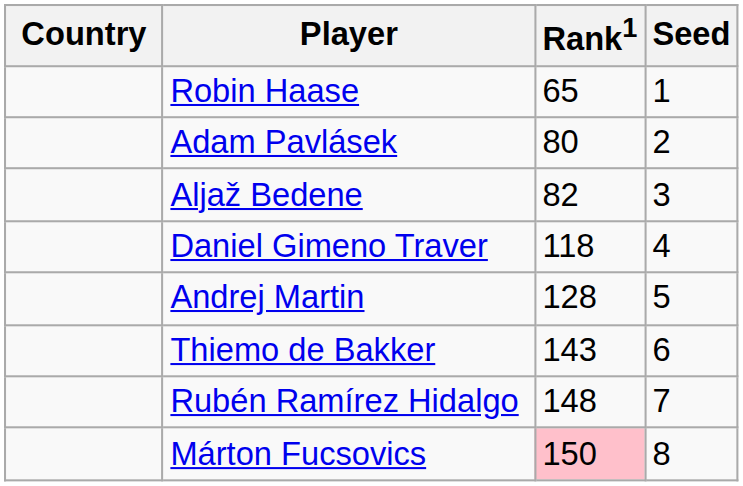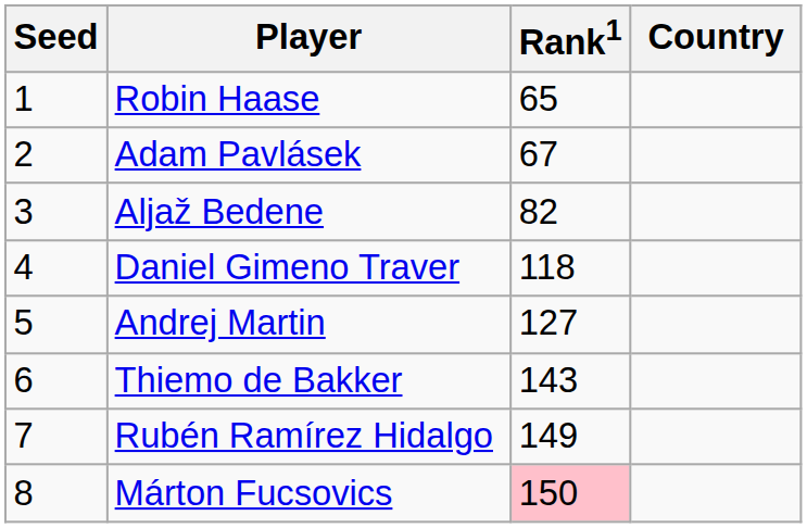 <table class="sortable wikitable">
 <tr>
-<th width="70">Country</th>
+<th>Seed</th>
 <th width="175">Player</th>
 <th>Rank<sup>1</sup></th>
-<th>Seed</th>
+<th width="70">Country</th>
 </tr>
 <tr>
-<td></td>
+<td>1</td>
 <td><a href='#'>Robin Haase</a></td>
 <td>65</td>
-<td>1</td>
+<td></td>
 </tr>
 <tr>
+<td>2</td>
+<td><a href='#'>Adam Pavlásek</a></td>
+<td>67</td>
 <td></td>
-<td><a href='#'>Adam Pavlásek</a></td>
-<td>80</td>
-<td>2</td>
 </tr>
 <tr>
-<td></td>
+<td>3</td>
 <td><a href='#'>Aljaž Bedene</a></td>
 <td>82</td>
-<td>3</td>
+<td></td>
 </tr>
 <tr>
-<td></td>
+<td>4</td>
 <td><a href='#'>Daniel Gimeno Traver</a></td>
 <td>118</td>
-<td>4</td>
+<td></td>
 </tr>
 <tr>
+<td>5</td>
+<td><a href='#'>Andrej Martin</a></td>
+<td>127</td>
 <td></td>
-<td><a href='#'>Andrej Martin</a></td>
-<td>128</td>
-<td>5</td>
 </tr>
 <tr>
-<td></td>
+<td>6</td>
 <td><a href='#'>Thiemo de Bakker</a></td>
 <td>143</td>
-<td>6</td>
+<td></td>
 </tr>
 <tr>
+<td>7</td>
+<td><a href='#'>Rubén Ramírez Hidalgo</a></td>
+<td>149</td>
 <td></td>
-<td><a href='#'>Rubén Ramírez Hidalgo</a></td>
-<td>148</td>
-<td>7</td>
 </tr>
 <tr>
-<td></td>
+<td>8</td>
 <td><a href='#'>Márton Fucsovics</a></td>
 <td style="background: pink;">150</td>
-<td>8</td>
+<td></td>
 </tr>
 </table>
